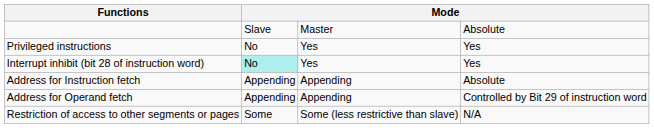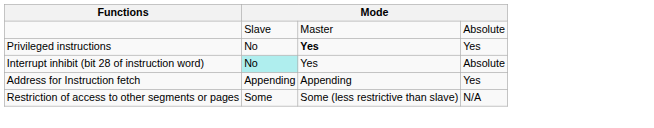 <table class="wikitable">
 <tr>
 <th>Functions</th>
 <th colspan="3">Mode</th>
 </tr>
 <tr>
 <td></td>
 <td>Slave</td>
 <td>Master</td>
 <td>Absolute</td>
 </tr>
 <tr>
 <td>Privileged instructions</td>
 <td>No</td>
-<td>Yes</td>
+<td><strong>Yes</strong></td>
 <td>Yes</td>
 </tr>
 <tr>
 <td>Interrupt inhibit (bit 28 of instruction word)</td>
 <td style="background: paleturquoise;">No</td>
 <td>Yes</td>
-<td>Yes</td>
+<td>Absolute</td>
 </tr>
 <tr>
 <td>Address for Instruction fetch</td>
 <td>Appending</td>
 <td>Appending</td>
-<td>Absolute</td>
-</tr>
-<tr>
-<td>Address for Operand fetch</td>
-<td>Appending</td>
-<td>Appending</td>
-<td>Controlled by Bit 29 of instruction word</td>
+<td>Yes</td>
 </tr>
 <tr>
 <td>Restriction of access to other segments or pages</td>
 <td>Some</td>
 <td>Some (less restrictive than slave)</td>
 <td>N/A</td>
 </tr>
 </table>
